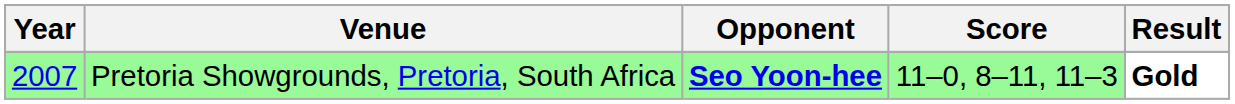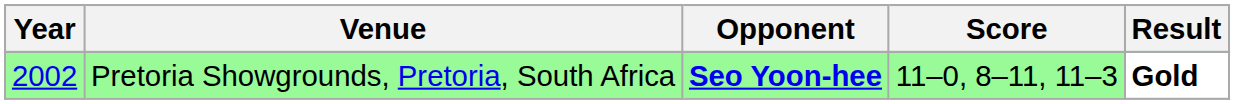 <table class="sortable wikitable" style="font-size: 90%;">
 <tr>
 <th>Year</th>
 <th>Venue</th>
 <th>Opponent</th>
 <th>Score</th>
 <th>Result</th>
 </tr>
 <tr>
 </tr>
 <tr style="background:#98FB98">
-<td align="center"><a href='#'>2007</a></td>
+<td align="center"><a href='#'>2002</a></td>
 <td align="left">Pretoria Showgrounds, <a href='#'>Pretoria</a>, South Africa</td>
 <td align="left"><strong> <a href='#'>Seo Yoon-hee</a></strong></td>
 <td align="left">11–0, 8–11, 11–3</td>
 <td style="text-align:left; background:white"> <strong>Gold</strong></td>
 </tr>
 </table>
